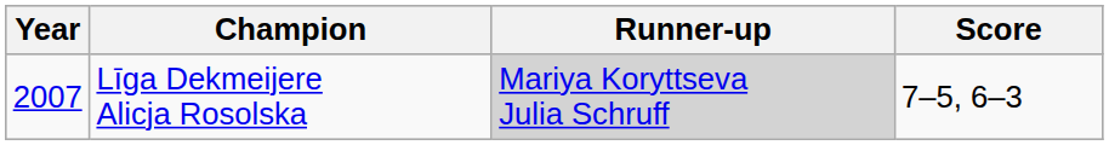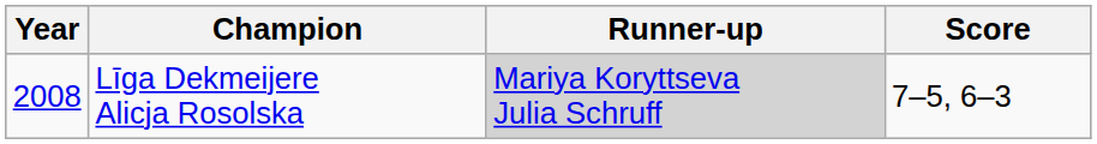 <table class="wikitable">
 <tr>
 <th>Year</th>
 <th width="200">Champion</th>
 <th width="200">Runner-up</th>
 <th width="100">Score</th>
 </tr>
 <tr>
-<td><a href='#'>2007</a></td>
+<td><a href='#'>2008</a></td>
 <td> <a href='#'>Līga Dekmeijere</a> <br> <a href='#'>Alicja Rosolska</a></td>
 <td style="background: lightgrey;"> <a href='#'>Mariya Koryttseva</a> <br> <a href='#'>Julia Schruff</a></td>
 <td>7–5, 6–3</td>
 </tr>
 </table>
